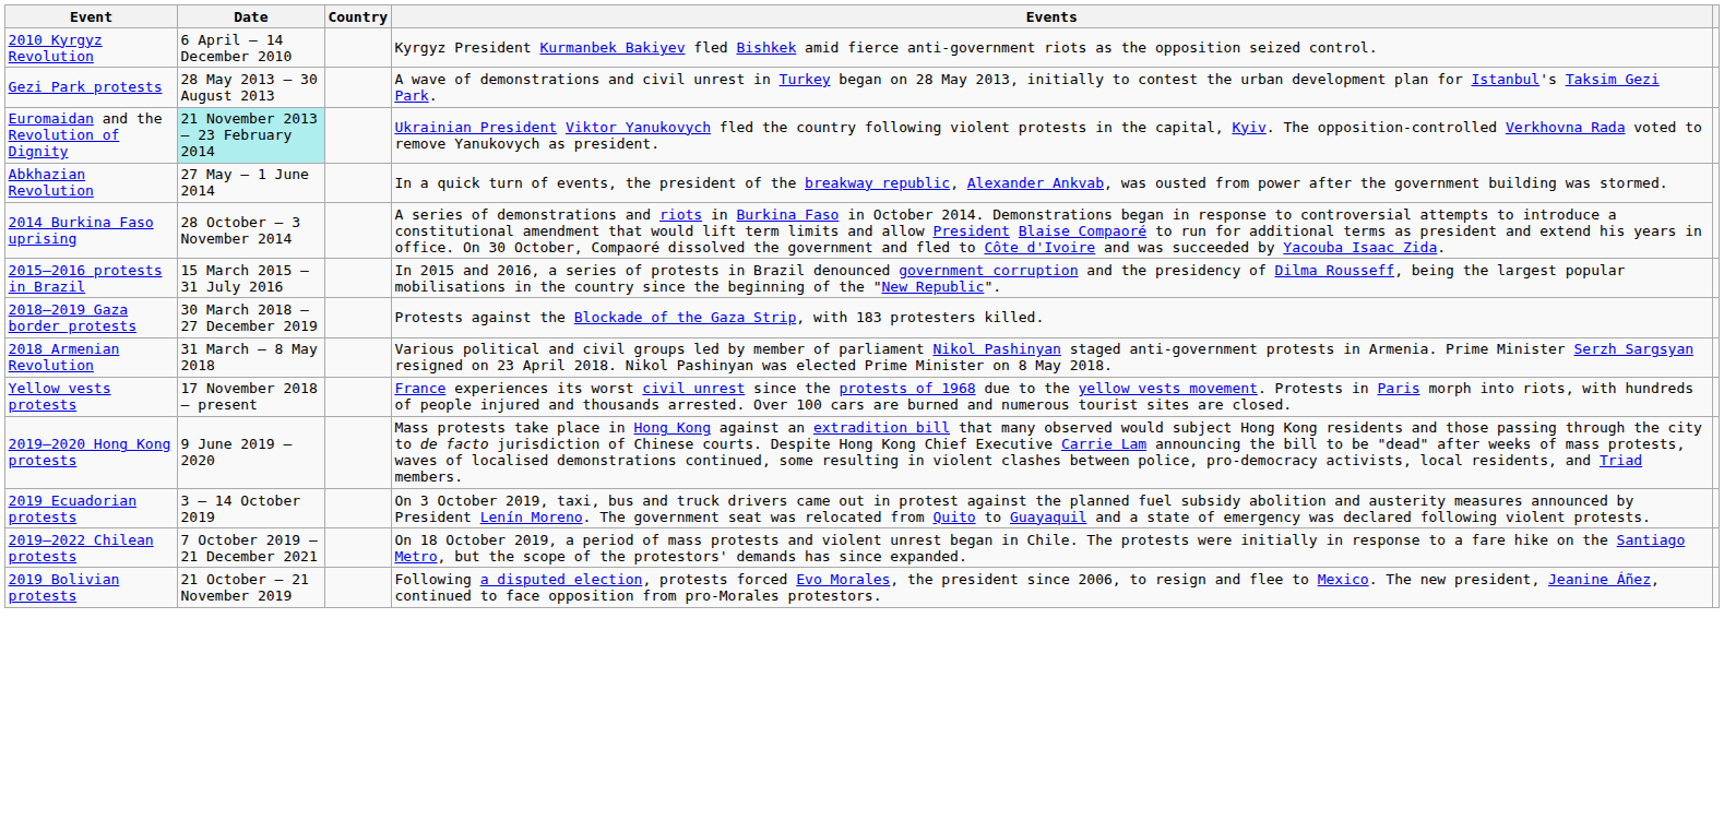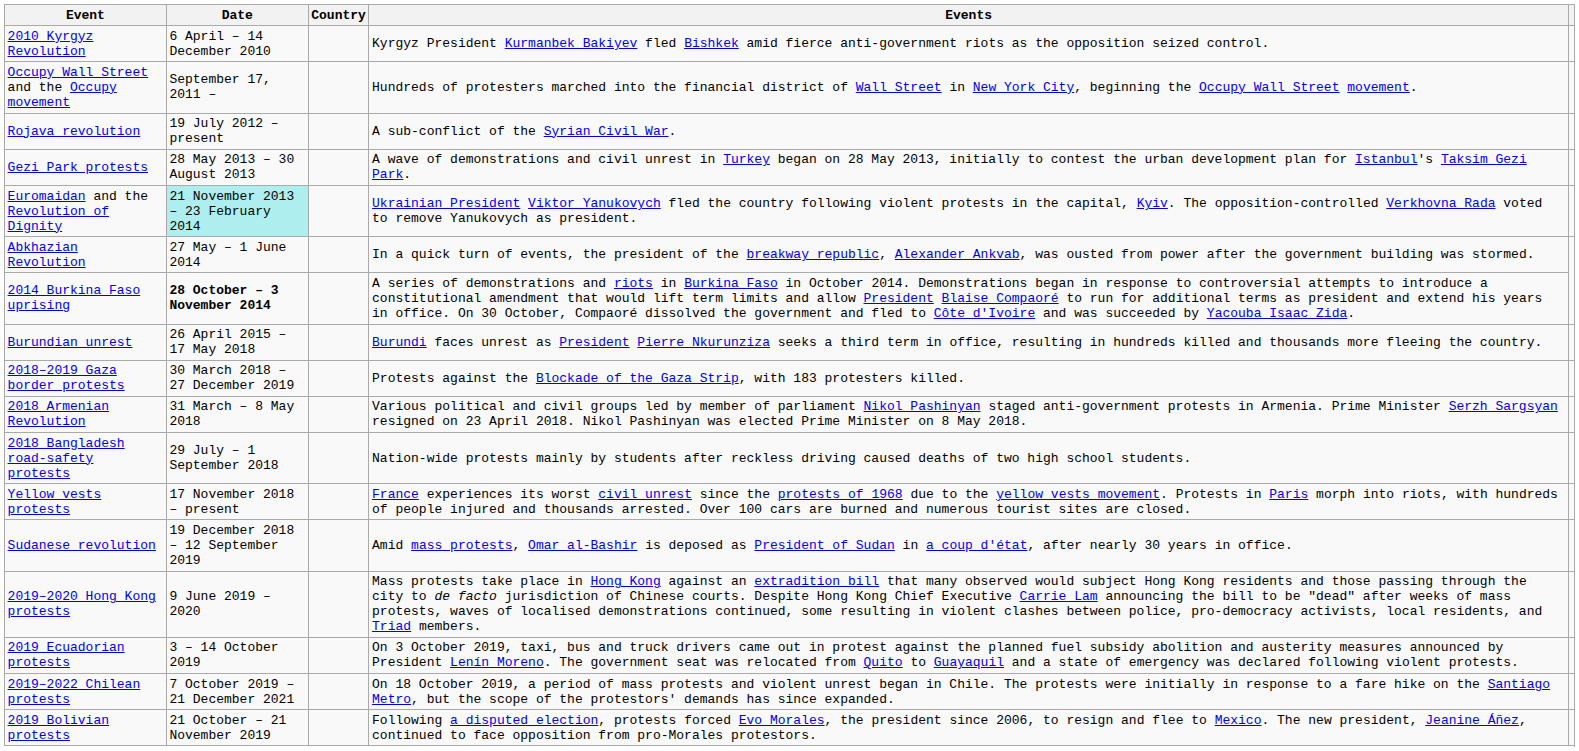 <table class="wikitable sortable mw-collapsible">
 <tr>
 <th>Event</th>
 <th>Date</th>
 <th>Country</th>
 <th>Events</th>
 <th></th>
 </tr>
 <tr>
 <td><a href='#'>2010 Kyrgyz Revolution</a></td>
 <td>6 April – 14 December 2010</td>
 <td></td>
 <td>Kyrgyz President <a href='#'>Kurmanbek Bakiyev</a> fled <a href='#'>Bishkek</a> amid fierce anti-government riots as the opposition seized control.</td>
+<td></td>
+</tr>
+<tr>
+<td><a href='#'>Occupy Wall Street</a> and the <a href='#'>Occupy movement</a></td>
+<td>September 17, 2011 – </td>
+<td></td>
+<td>Hundreds of protesters marched into the financial district of <a href='#'>Wall Street</a> in <a href='#'>New York City</a>, beginning the <a href='#'>Occupy Wall Street</a> <a href='#'>movement</a>.</td>
+<td></td>
+</tr>
+<tr>
+<td><a href='#'>Rojava revolution</a></td>
+<td>19 July 2012 – present</td>
+<td></td>
+<td>A sub-conflict of the <a href='#'>Syrian Civil War</a>.</td>
 <td></td>
 </tr>
 <tr>
 <td><a href='#'>Gezi Park protests</a></td>
 <td>28 May 2013 – 30 August 2013</td>
 <td></td>
 <td>A wave of demonstrations and civil unrest in <a href='#'>Turkey</a> began on 28 May 2013, initially to contest the urban development plan for <a href='#'>Istanbul</a>'s <a href='#'>Taksim Gezi Park</a>.</td>
 </tr>
 <tr>
 <td><a href='#'>Euromaidan</a> and the <a href='#'>Revolution of Dignity</a></td>
 <td style="background: paleturquoise;">21 November 2013 – 23 February 2014</td>
 <td></td>
 <td><a href='#'>Ukrainian President</a> <a href='#'>Viktor Yanukovych</a> fled the country following violent protests in the capital, <a href='#'>Kyiv</a>. The opposition-controlled <a href='#'>Verkhovna Rada</a> voted to remove Yanukovych as president.</td>
 <td></td>
 </tr>
 <tr>
 <td><a href='#'>Abkhazian Revolution</a></td>
 <td>27 May – 1 June 2014</td>
 <td></td>
 <td>In a quick turn of events, the president of the <a href='#'>breakway republic</a>, <a href='#'>Alexander Ankvab</a>, was ousted from power after the government building was stormed.</td>
 </tr>
 <tr>
 <td><a href='#'>2014 Burkina Faso uprising</a></td>
-<td>28 October – 3 November 2014</td>
+<td><strong>28 October – 3 November 2014</strong></td>
 <td></td>
 <td>A series of demonstrations and <a href='#'>riots</a> in <a href='#'>Burkina Faso</a> in October 2014. Demonstrations began in response to controversial attempts to introduce a constitutional amendment that would lift term limits and allow <a href='#'>President</a> <a href='#'>Blaise Compaoré</a> to run for additional terms as president and extend his years in office. On 30 October, Compaoré dissolved the government and fled to <a href='#'>Côte d'Ivoire</a> and was succeeded by <a href='#'>Yacouba Isaac Zida</a>.</td>
 </tr>
 <tr>
-<td><a href='#'>2015–2016 protests in Brazil</a></td>
-<td>15 March 2015 – 31 July 2016</td>
+<td><a href='#'>Burundian unrest</a></td>
+<td>26 April 2015 – 17 May 2018</td>
 <td></td>
-<td>In 2015 and 2016, a series of protests in Brazil denounced <a href='#'>government corruption</a> and the presidency of <a href='#'>Dilma Rousseff</a>, being the largest popular mobilisations in the country since the beginning of the "<a href='#'>New Republic</a>".</td>
+<td><a href='#'>Burundi</a> faces unrest as <a href='#'>President</a> <a href='#'>Pierre Nkurunziza</a> seeks a third term in office, resulting in hundreds killed and thousands more fleeing the country.</td>
 <td></td>
 </tr>
 <tr>
 <td><a href='#'>2018–2019 Gaza border protests</a></td>
 <td>30 March 2018 – 27 December 2019</td>
 <td></td>
 <td>Protests against the <a href='#'>Blockade of the Gaza Strip</a>, with 183 protesters killed.</td>
 <td></td>
 </tr>
 <tr>
 <td><a href='#'>2018 Armenian Revolution</a></td>
 <td>31 March – 8 May 2018</td>
 <td></td>
 <td>Various political and civil groups led by member of parliament <a href='#'>Nikol Pashinyan</a> staged anti-government protests in Armenia. Prime Minister <a href='#'>Serzh Sargsyan</a> resigned on 23 April 2018. Nikol Pashinyan was elected Prime Minister on 8 May 2018.</td>
 <td></td>
 </tr>
 <tr>
+<td><a href='#'>2018 Bangladesh road-safety protests</a></td>
+<td>29 July – 1 September 2018</td>
+<td></td>
+<td>Nation-wide protests mainly by students after reckless driving caused deaths of two high school students.</td>
+<td></td>
+</tr>
+<tr>
 <td><a href='#'>Yellow vests protests</a></td>
 <td>17 November 2018 – present</td>
 <td></td>
 <td><a href='#'>France</a> experiences its worst <a href='#'>civil unrest</a> since the <a href='#'>protests of 1968</a> due to the <a href='#'>yellow vests movement</a>. Protests in <a href='#'>Paris</a> morph into riots, with hundreds of people injured and thousands arrested. Over 100 cars are burned and numerous tourist sites are closed.</td>
+<td></td>
+</tr>
+<tr>
+<td><a href='#'>Sudanese revolution</a></td>
+<td>19 December 2018 – 12 September 2019</td>
+<td></td>
+<td>Amid <a href='#'>mass protests</a>, <a href='#'>Omar al-Bashir</a> is deposed as <a href='#'>President of Sudan</a> in <a href='#'>a coup d'état</a>, after nearly 30 years in office.</td>
 <td></td>
 </tr>
 <tr>
 <td><a href='#'>2019–2020 Hong Kong protests</a></td>
 <td>9 June 2019 – 2020</td>
 <td></td>
 <td>Mass protests take place in <a href='#'>Hong Kong</a> against an <a href='#'>extradition bill</a> that many observed would subject Hong Kong residents and those passing through the city to <em>de facto</em> jurisdiction of Chinese courts. Despite Hong Kong Chief Executive <a href='#'>Carrie Lam</a> announcing the bill to be "dead" after weeks of mass protests, waves of localised demonstrations continued, some resulting in violent clashes between police, pro-democracy activists, local residents, and <a href='#'>Triad</a> members.</td>
 <td></td>
 </tr>
 <tr>
 <td><a href='#'>2019 Ecuadorian protests</a></td>
 <td>3 – 14 October 2019</td>
 <td></td>
 <td>On 3 October 2019, taxi, bus and truck drivers came out in protest against the planned fuel subsidy abolition and austerity measures announced by President <a href='#'>Lenín Moreno</a>. The government seat was relocated from <a href='#'>Quito</a> to <a href='#'>Guayaquil</a> and a state of emergency was declared following violent protests.</td>
 <td></td>
 </tr>
 <tr>
 <td><a href='#'>2019–2022 Chilean protests</a></td>
 <td>7 October 2019 – 21 December 2021</td>
 <td></td>
 <td>On 18 October 2019, a period of mass protests and violent unrest began in Chile. The protests were initially in response to a fare hike on the <a href='#'>Santiago Metro</a>, but the scope of the protestors' demands has since expanded.</td>
 <td></td>
 </tr>
 <tr>
 <td><a href='#'>2019 Bolivian protests</a></td>
 <td>21 October – 21 November 2019</td>
 <td></td>
 <td>Following <a href='#'>a disputed election</a>, protests forced <a href='#'>Evo Morales</a>, the president since 2006, to resign and flee to <a href='#'>Mexico</a>. The new president, <a href='#'>Jeanine Áñez</a>, continued to face opposition from pro-Morales protestors.</td>
 </tr>
 <tr>
 </tr>
 </table>
